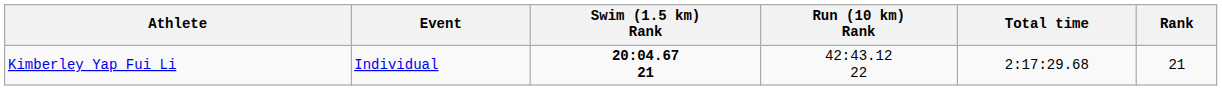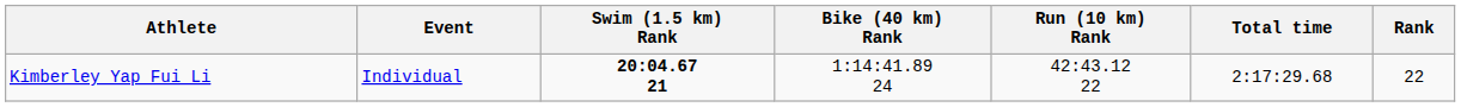 <table class=wikitable width="80%" style="font-size:90%; text-align:center">
 <tr>
 <th>Athlete</th>
 <th>Event</th>
 <th>Swim (1.5 km)<br>Rank</th>
+<th>Bike (40 km)<br>Rank</th>
 <th>Run (10 km)<br>Rank</th>
 <th>Total time</th>
 <th>Rank</th>
 </tr>
 <tr>
 <td align=left><a href='#'>Kimberley Yap Fui Li</a></td>
 <td align=left><a href='#'>Individual</a></td>
 <td><strong>20:04.67<br>21</strong></td>
+<td>1:14:41.89<br>24</td>
 <td>42:43.12<br>22</td>
 <td>2:17:29.68</td>
-<td>21</td>
+<td>22</td>
 </tr>
 </table>
